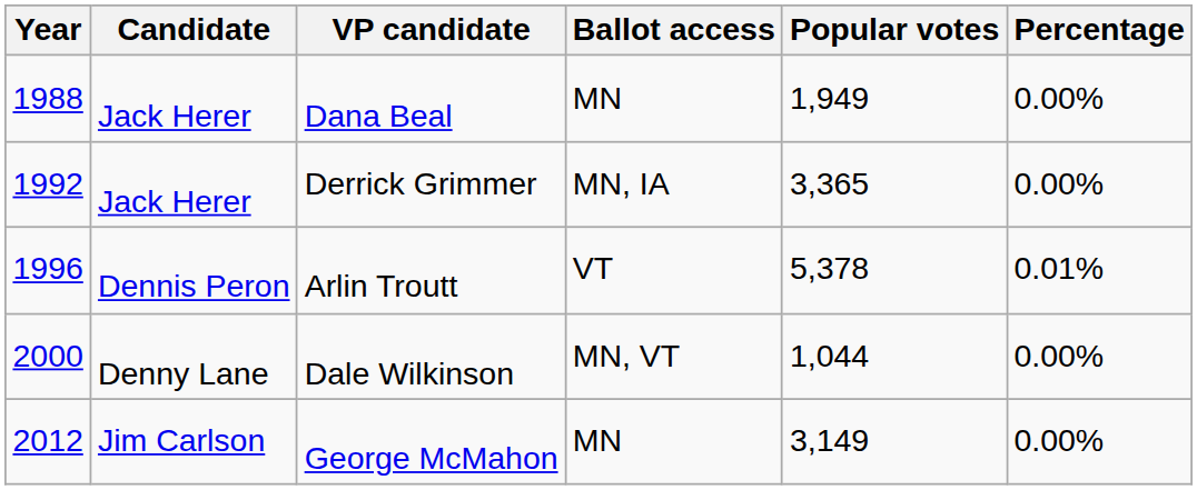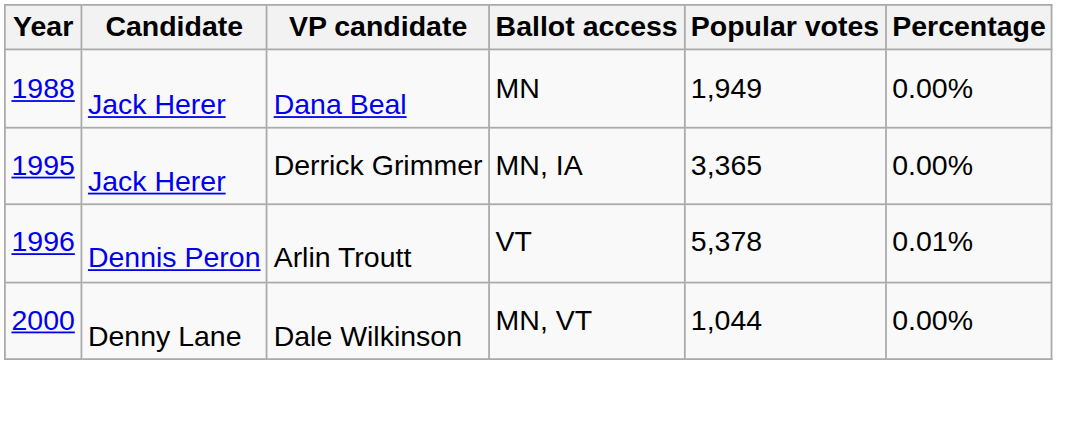 <table class="wikitable">
 <tr>
 <th>Year</th>
 <th>Candidate</th>
 <th>VP candidate</th>
 <th>Ballot access</th>
 <th>Popular votes</th>
 <th>Percentage</th>
 </tr>
 <tr>
 <td><a href='#'>1988</a></td>
 <td><br><a href='#'>Jack Herer</a></td>
 <td><br><a href='#'>Dana Beal</a></td>
 <td>MN</td>
 <td>1,949</td>
 <td>0.00%</td>
 </tr>
 <tr>
-<td><a href='#'>1992</a></td>
+<td><a href='#'>1995</a></td>
 <td><br><a href='#'>Jack Herer</a></td>
 <td>Derrick Grimmer</td>
 <td>MN, IA</td>
 <td>3,365</td>
 <td>0.00%</td>
 </tr>
 <tr>
 <td><a href='#'>1996</a></td>
 <td><br><a href='#'>Dennis Peron</a></td>
 <td><br>Arlin Troutt</td>
 <td>VT</td>
 <td>5,378</td>
 <td>0.01%</td>
 </tr>
 <tr>
 <td><a href='#'>2000</a></td>
 <td><br> Denny Lane</td>
 <td><br> Dale Wilkinson</td>
 <td>MN, VT</td>
 <td>1,044</td>
 <td>0.00%</td>
 </tr>
-<tr>
-<td><a href='#'>2012</a></td>
-<td><a href='#'>Jim Carlson</a></td>
-<td><br><a href='#'>George McMahon</a></td>
-<td>MN</td>
-<td>3,149</td>
-<td>0.00%</td>
-</tr>
 </table>
